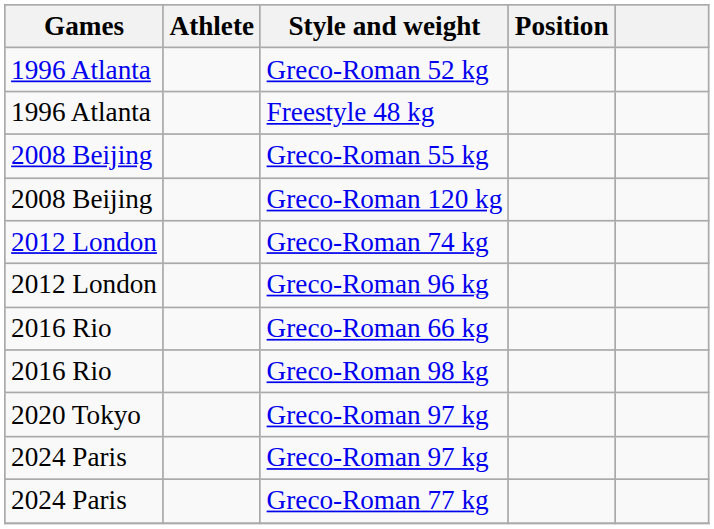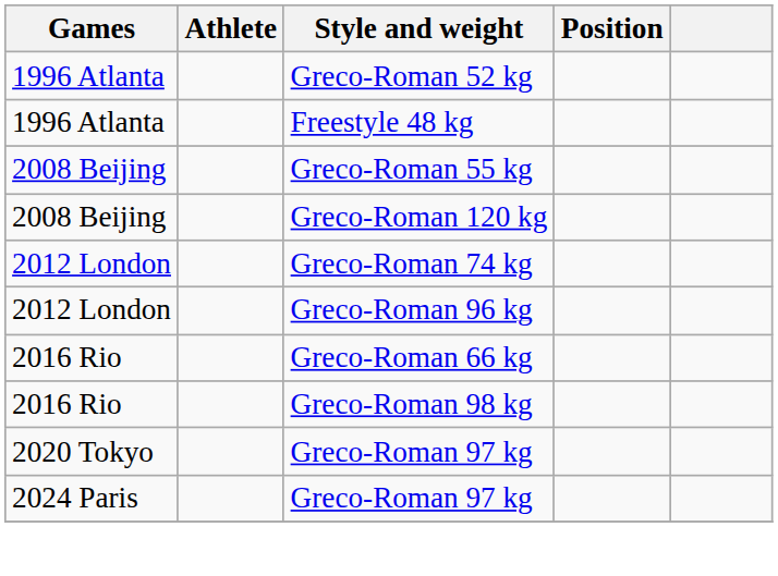 <table class="wikitable sortable">
 <tr>
 <th>Games</th>
 <th>Athlete</th>
 <th>Style and weight</th>
 <th>Position</th>
 <th class="unsortable" style="width:3em"></th>
 </tr>
 <tr>
 <td> <a href='#'>1996 Atlanta</a></td>
 <td></td>
 <td><a href='#'>Greco-Roman 52 kg</a></td>
 <td></td>
 <td></td>
 </tr>
 <tr>
 <td> 1996 Atlanta</td>
 <td></td>
 <td><a href='#'>Freestyle 48 kg</a></td>
 <td></td>
 <td></td>
 </tr>
 <tr>
 <td> <a href='#'>2008 Beijing</a></td>
 <td></td>
 <td><a href='#'>Greco-Roman 55 kg</a></td>
 <td></td>
 <td></td>
 </tr>
 <tr>
 <td> 2008 Beijing</td>
 <td></td>
 <td><a href='#'>Greco-Roman 120 kg</a></td>
 <td></td>
 <td></td>
 </tr>
 <tr>
 <td> <a href='#'>2012 London</a></td>
 <td></td>
 <td><a href='#'>Greco-Roman 74 kg</a></td>
 <td></td>
 <td></td>
 </tr>
 <tr>
 <td> 2012 London</td>
 <td></td>
 <td><a href='#'>Greco-Roman 96 kg</a></td>
 <td></td>
 <td></td>
 </tr>
 <tr>
 <td> 2016 Rio</td>
 <td></td>
 <td><a href='#'>Greco-Roman 66 kg</a></td>
 <td></td>
 <td></td>
 </tr>
 <tr>
 <td> 2016 Rio</td>
 <td></td>
 <td><a href='#'>Greco-Roman 98 kg</a></td>
 <td></td>
 <td></td>
 </tr>
 <tr>
 <td> 2020 Tokyo</td>
 <td></td>
 <td><a href='#'>Greco-Roman 97 kg</a></td>
 <td></td>
 <td></td>
 </tr>
 <tr>
 <td> 2024 Paris</td>
 <td></td>
 <td><a href='#'>Greco-Roman 97 kg</a></td>
 <td></td>
 <td></td>
 </tr>
 <tr>
-<td> 2024 Paris</td>
-<td></td>
-<td><a href='#'>Greco-Roman 77 kg</a></td>
-<td></td>
-<td></td>
-</tr>
-<tr>
 </tr>
 </table>
